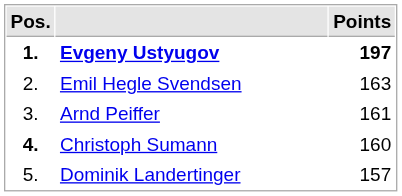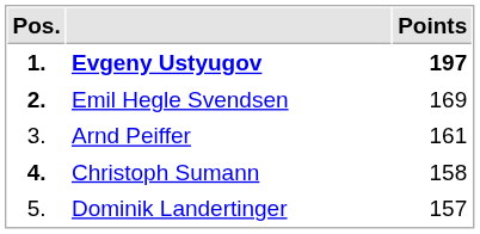 <table cellspacing="1" cellpadding="3" style="border:1px solid #AAAAAA;font-size:90%">
 <tr bgcolor="#E4E4E4">
 <th style="border-bottom:1px solid #AAAAAA" width=10>Pos.</th>
 <th style="border-bottom:1px solid #AAAAAA" width=200></th>
 <th style="border-bottom:1px solid #AAAAAA" width=20>Points</th>
 </tr>
 <tr>
 <td align="center"><strong>1.</strong></td>
 <td> <strong><a href='#'>Evgeny Ustyugov</a></strong></td>
 <td align="right"><strong>197</strong></td>
 </tr>
 <tr>
-<td align="center">2.</td>
+<td align="center"><strong>2.</strong></td>
 <td> <a href='#'>Emil Hegle Svendsen</a></td>
-<td align="right">163</td>
+<td align="right">169</td>
 </tr>
 <tr>
 <td align="center">3.</td>
 <td> <a href='#'>Arnd Peiffer</a></td>
 <td align="right">161</td>
 </tr>
 <tr>
 <td align="center"><strong>4.</strong></td>
 <td> <a href='#'>Christoph Sumann</a></td>
-<td align="right">160</td>
+<td align="right">158</td>
 </tr>
 <tr>
 <td align="center">5.</td>
 <td> <a href='#'>Dominik Landertinger</a></td>
 <td align="right">157</td>
 </tr>
 </table>
